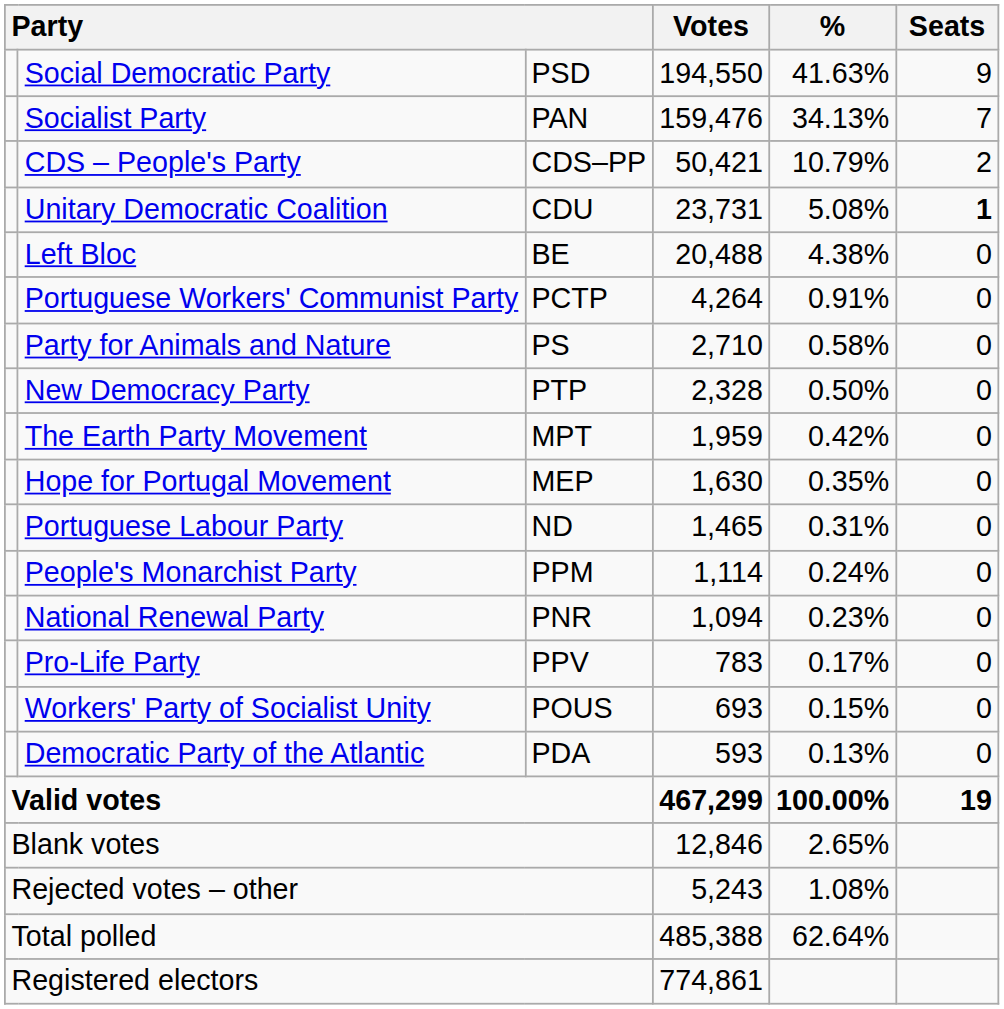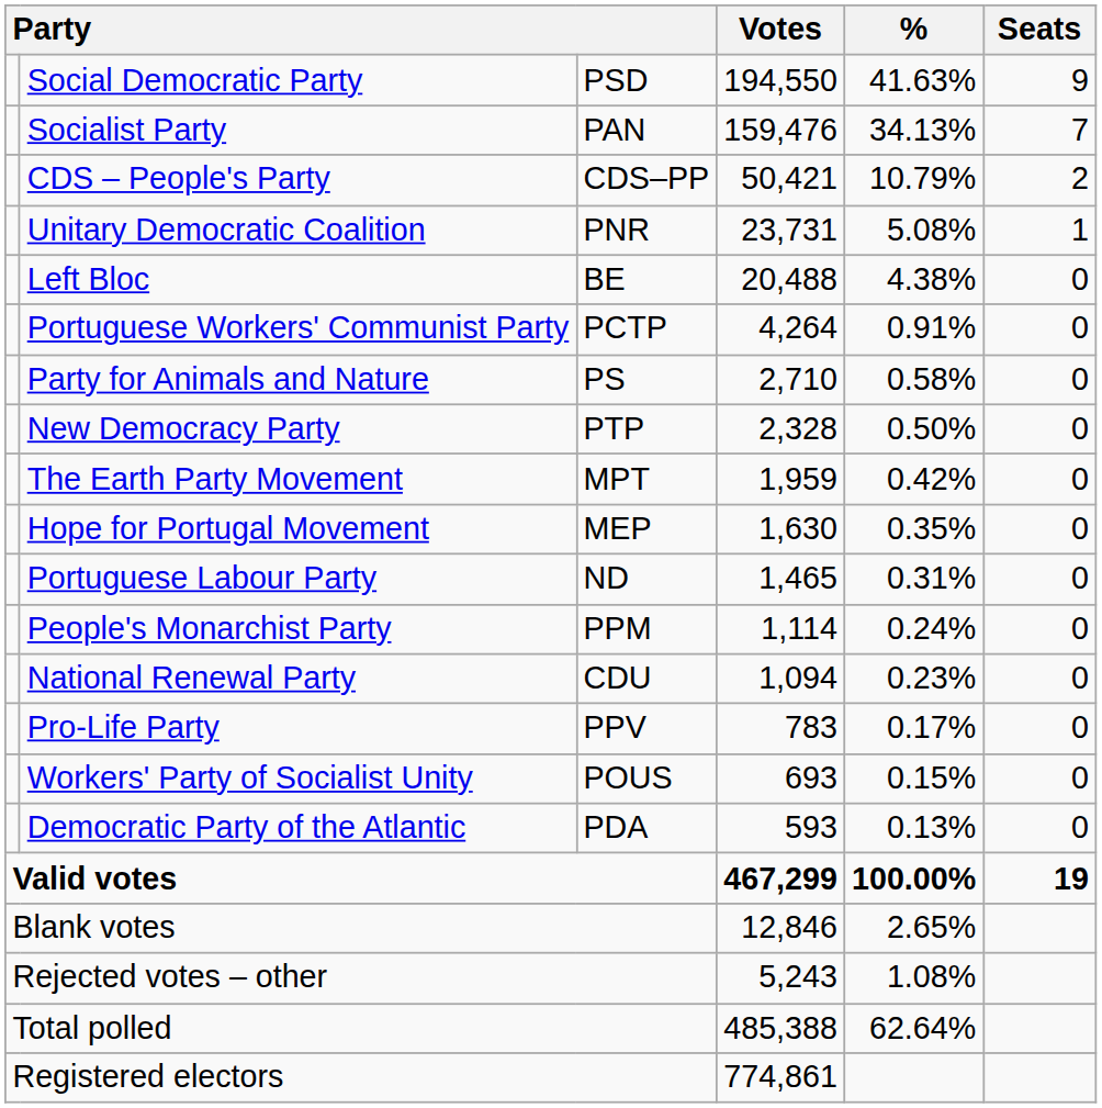 <table class="wikitable" border="1" style="text-align:right;">
 <tr>
 <th style="text-align:left;" colspan=3>Party</th>
 <th align=center width="50">Votes</th>
 <th align=center width="50">%</th>
 <th align=center width="50">Seats</th>
 </tr>
 <tr>
 <td></td>
 <td align=left><a href='#'>Social Democratic Party</a></td>
 <td align=left>PSD</td>
 <td>194,550</td>
 <td>41.63%</td>
 <td>9</td>
 </tr>
 <tr>
 <td></td>
 <td align=left><a href='#'>Socialist Party</a></td>
 <td align=left>PAN</td>
 <td>159,476</td>
 <td>34.13%</td>
 <td>7</td>
 </tr>
 <tr>
 <td></td>
 <td align=left><a href='#'>CDS – People's Party</a></td>
 <td align=left style="white-space: nowrap;">CDS–PP</td>
 <td>50,421</td>
 <td>10.79%</td>
 <td>2</td>
 </tr>
 <tr>
 <td></td>
 <td align=left style="white-space: nowrap;"><a href='#'>Unitary Democratic Coalition</a></td>
-<td align=left>CDU</td>
+<td align=left>PNR</td>
 <td>23,731</td>
 <td>5.08%</td>
-<td><strong>1</strong></td>
+<td>1</td>
 </tr>
 <tr>
 <td></td>
 <td align=left><a href='#'>Left Bloc</a></td>
 <td align=left>BE</td>
 <td>20,488</td>
 <td>4.38%</td>
 <td>0</td>
 </tr>
 <tr>
 <td></td>
 <td align=left><a href='#'>Portuguese Workers' Communist Party</a></td>
 <td align=left>PCTP</td>
 <td>4,264</td>
 <td>0.91%</td>
 <td>0</td>
 </tr>
 <tr>
 <td></td>
 <td align=left><a href='#'>Party for Animals and Nature</a></td>
 <td align=left>PS</td>
 <td>2,710</td>
 <td>0.58%</td>
 <td>0</td>
 </tr>
 <tr>
 <td></td>
 <td align=left><a href='#'>New Democracy Party</a></td>
 <td align=left>PTP</td>
 <td>2,328</td>
 <td>0.50%</td>
 <td>0</td>
 </tr>
 <tr>
 <td></td>
 <td align=left><a href='#'>The Earth Party Movement</a></td>
 <td align=left>MPT</td>
 <td>1,959</td>
 <td>0.42%</td>
 <td>0</td>
 </tr>
 <tr>
 <td></td>
 <td align=left><a href='#'>Hope for Portugal Movement</a></td>
 <td align=left>MEP</td>
 <td>1,630</td>
 <td>0.35%</td>
 <td>0</td>
 </tr>
 <tr>
 <td></td>
 <td align=left><a href='#'>Portuguese Labour Party</a></td>
 <td align=left>ND</td>
 <td>1,465</td>
 <td>0.31%</td>
 <td>0</td>
 </tr>
 <tr>
 <td></td>
 <td align=left><a href='#'>People's Monarchist Party</a></td>
 <td align=left>PPM</td>
 <td>1,114</td>
 <td>0.24%</td>
 <td>0</td>
 </tr>
 <tr>
 <td></td>
 <td align=left><a href='#'>National Renewal Party</a></td>
-<td align=left>PNR</td>
+<td align=left>CDU</td>
 <td>1,094</td>
 <td>0.23%</td>
 <td>0</td>
 </tr>
 <tr>
 <td></td>
 <td align=left><a href='#'>Pro-Life Party</a></td>
 <td align=left>PPV</td>
 <td>783</td>
 <td>0.17%</td>
 <td>0</td>
 </tr>
 <tr>
 <td></td>
 <td align=left><a href='#'>Workers' Party of Socialist Unity</a></td>
 <td align=left>POUS</td>
 <td>693</td>
 <td>0.15%</td>
 <td>0</td>
 </tr>
 <tr>
 <td></td>
 <td align=left><a href='#'>Democratic Party of the Atlantic</a></td>
 <td align=left>PDA</td>
 <td>593</td>
 <td>0.13%</td>
 <td>0</td>
 </tr>
 <tr style="font-weight:bold">
 <td align=left colspan=3>Valid votes</td>
 <td>467,299</td>
 <td>100.00%</td>
 <td>19</td>
 </tr>
 <tr>
 <td align=left colspan=3>Blank votes</td>
 <td>12,846</td>
 <td>2.65%</td>
 <td></td>
 </tr>
 <tr>
 <td align=left colspan=3>Rejected votes – other</td>
 <td>5,243</td>
 <td>1.08%</td>
 <td></td>
 </tr>
 <tr>
 <td align=left colspan=3>Total polled</td>
 <td>485,388</td>
 <td>62.64%</td>
 <td></td>
 </tr>
 <tr>
 <td align=left colspan=3>Registered electors</td>
 <td>774,861</td>
 <td></td>
 <td></td>
 </tr>
 </table>
